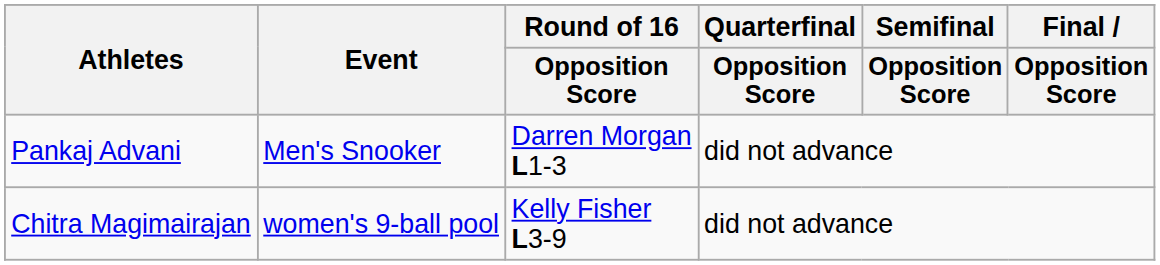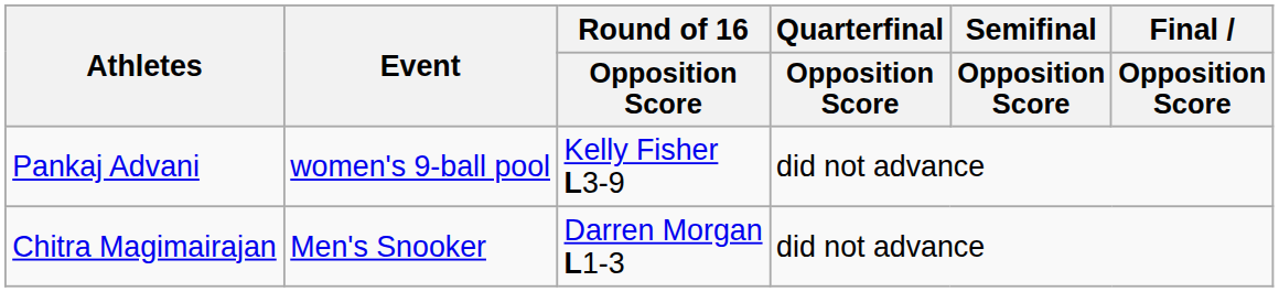 <table class="wikitable" style="font-size:90%">
 <tr>
 <th rowspan=2>Athletes</th>
 <th rowspan=2>Event</th>
 <th>Round of 16</th>
 <th>Quarterfinal</th>
 <th>Semifinal</th>
 <th colspan="2">Final / </th>
 </tr>
 <tr style="font-size:95%">
 <th>Opposition<br>Score</th>
 <th>Opposition<br>Score</th>
 <th>Opposition<br>Score</th>
 <th>Opposition<br>Score</th>
 </tr>
 <tr>
 <td><a href='#'>Pankaj Advani</a></td>
-<td><a href='#'>Men's Snooker</a></td>
-<td><a href='#'>Darren Morgan</a><br><strong>L</strong>1-3</td>
+<td><a href='#'>women's 9-ball pool</a></td>
+<td><a href='#'>Kelly Fisher</a><br><strong>L</strong>3-9</td>
 <td Colspan=3>did not advance</td>
 </tr>
 <tr>
 <td><a href='#'>Chitra Magimairajan</a></td>
-<td><a href='#'>women's 9-ball pool</a></td>
-<td><a href='#'>Kelly Fisher</a><br><strong>L</strong>3-9</td>
+<td><a href='#'>Men's Snooker</a></td>
+<td><a href='#'>Darren Morgan</a><br><strong>L</strong>1-3</td>
 <td colspan=3>did not advance</td>
 </tr>
 </table>
